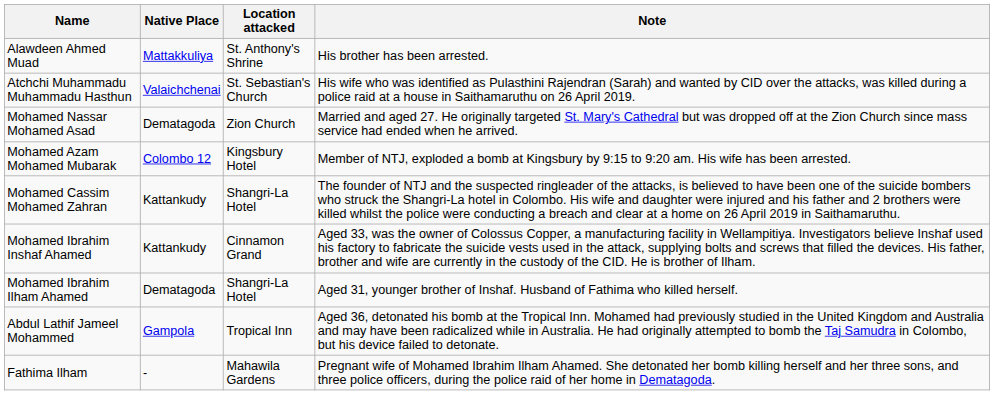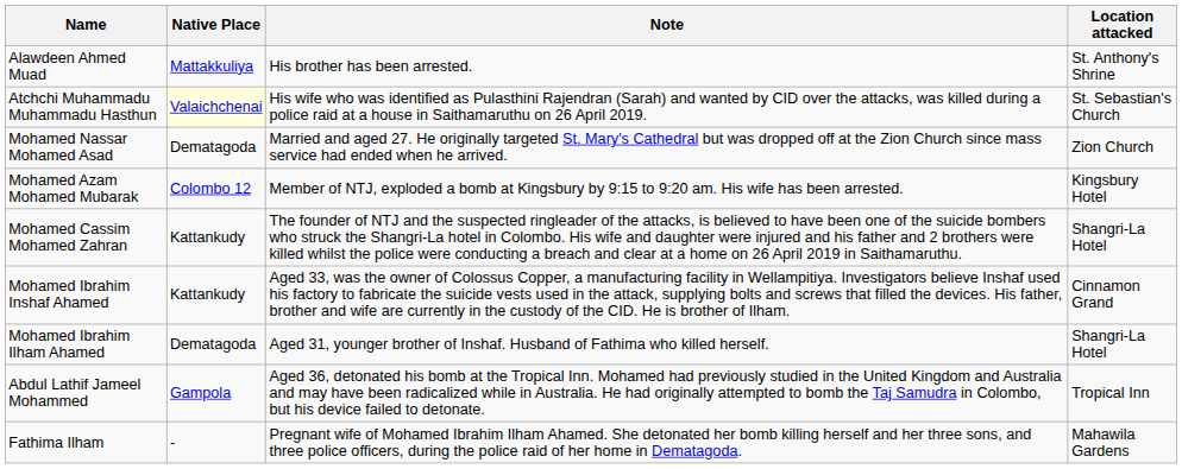 <table class="wikitable sortable">
 <tr>
 <th>Name</th>
 <th>Native Place</th>
+<th>Note</th>
 <th>Location attacked</th>
-<th>Note</th>
 </tr>
 <tr>
 <td>Alawdeen Ahmed Muad</td>
 <td><a href='#'>Mattakkuliya</a></td>
+<td>His brother has been arrested.</td>
 <td>St. Anthony's Shrine</td>
-<td>His brother has been arrested.</td>
 </tr>
 <tr>
 <td>Atchchi Muhammadu Muhammadu Hasthun</td>
-<td><a href='#'>Valaichchenai</a></td>
+<td style="background: lightyellow;"><a href='#'>Valaichchenai</a></td>
+<td>His wife who was identified as Pulasthini Rajendran (Sarah) and wanted by CID over the attacks, was killed during a police raid at a house in Saithamaruthu on 26 April 2019.</td>
 <td>St. Sebastian's Church</td>
-<td>His wife who was identified as Pulasthini Rajendran (Sarah) and wanted by CID over the attacks, was killed during a police raid at a house in Saithamaruthu on 26 April 2019.</td>
 </tr>
 <tr>
 <td>Mohamed Nassar Mohamed Asad</td>
 <td>Dematagoda</td>
+<td>Married and aged 27. He originally targeted <a href='#'>St. Mary's Cathedral</a> but was dropped off at the Zion Church since mass service had ended when he arrived.</td>
 <td>Zion Church</td>
-<td>Married and aged 27. He originally targeted <a href='#'>St. Mary's Cathedral</a> but was dropped off at the Zion Church since mass service had ended when he arrived.</td>
 </tr>
 <tr>
 <td>Mohamed Azam Mohamed Mubarak</td>
 <td><a href='#'>Colombo 12</a></td>
+<td>Member of NTJ, exploded a bomb at Kingsbury by 9:15 to 9:20 am. His wife has been arrested.</td>
 <td>Kingsbury Hotel</td>
-<td>Member of NTJ, exploded a bomb at Kingsbury by 9:15 to 9:20 am. His wife has been arrested.</td>
 </tr>
 <tr>
 <td>Mohamed Cassim Mohamed Zahran</td>
 <td>Kattankudy</td>
+<td>The founder of NTJ and the suspected ringleader of the attacks, is believed to have been one of the suicide bombers who struck the Shangri-La hotel in Colombo. His wife and daughter were injured and his father and 2 brothers were killed whilst the police were conducting a breach and clear at a home on 26 April 2019 in Saithamaruthu.</td>
 <td>Shangri-La Hotel</td>
-<td>The founder of NTJ and the suspected ringleader of the attacks, is believed to have been one of the suicide bombers who struck the Shangri-La hotel in Colombo. His wife and daughter were injured and his father and 2 brothers were killed whilst the police were conducting a breach and clear at a home on 26 April 2019 in Saithamaruthu.</td>
 </tr>
 <tr>
 <td>Mohamed Ibrahim Inshaf Ahamed</td>
 <td>Kattankudy</td>
+<td>Aged 33, was the owner of Colossus Copper, a manufacturing facility in Wellampitiya. Investigators believe Inshaf used his factory to fabricate the suicide vests used in the attack, supplying bolts and screws that filled the devices. His father, brother and wife are currently in the custody of the CID. He is brother of Ilham.</td>
 <td>Cinnamon Grand</td>
-<td>Aged 33, was the owner of Colossus Copper, a manufacturing facility in Wellampitiya. Investigators believe Inshaf used his factory to fabricate the suicide vests used in the attack, supplying bolts and screws that filled the devices. His father, brother and wife are currently in the custody of the CID. He is brother of Ilham.</td>
 </tr>
 <tr>
 <td>Mohamed Ibrahim Ilham Ahamed</td>
 <td>Dematagoda</td>
+<td>Aged 31, younger brother of Inshaf. Husband of Fathima who killed herself.</td>
 <td>Shangri-La Hotel</td>
-<td>Aged 31, younger brother of Inshaf. Husband of Fathima who killed herself.</td>
 </tr>
 <tr>
 <td>Abdul Lathif Jameel Mohammed</td>
 <td><a href='#'>Gampola</a></td>
+<td>Aged 36, detonated his bomb at the Tropical Inn. Mohamed had previously studied in the United Kingdom and Australia and may have been radicalized while in Australia. He had originally attempted to bomb the <a href='#'>Taj Samudra</a> in Colombo, but his device failed to detonate.</td>
 <td>Tropical Inn</td>
-<td>Aged 36, detonated his bomb at the Tropical Inn. Mohamed had previously studied in the United Kingdom and Australia and may have been radicalized while in Australia. He had originally attempted to bomb the <a href='#'>Taj Samudra</a> in Colombo, but his device failed to detonate.</td>
 </tr>
 <tr>
 <td>Fathima Ilham</td>
 <td>-</td>
+<td>Pregnant wife of Mohamed Ibrahim Ilham Ahamed. She detonated her bomb killing herself and her three sons, and three police officers, during the police raid of her home in <a href='#'>Dematagoda</a>.</td>
 <td>Mahawila Gardens</td>
-<td>Pregnant wife of Mohamed Ibrahim Ilham Ahamed. She detonated her bomb killing herself and her three sons, and three police officers, during the police raid of her home in <a href='#'>Dematagoda</a>.</td>
 </tr>
 </table>
